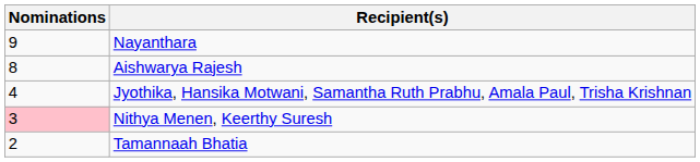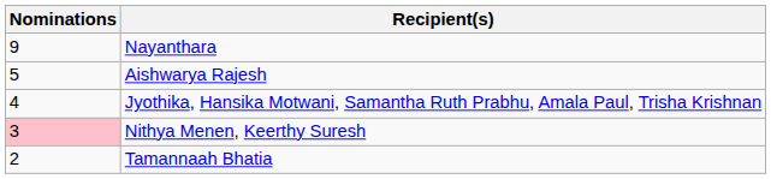 <table class="wikitable">
 <tr>
 <th>Nominations</th>
 <th>Recipient(s)</th>
 </tr>
 <tr>
 <td>9</td>
 <td><a href='#'>Nayanthara</a></td>
 </tr>
 <tr>
-<td>8</td>
+<td>5</td>
 <td><a href='#'>Aishwarya Rajesh</a></td>
 </tr>
 <tr>
 <td>4</td>
 <td><a href='#'>Jyothika</a>, <a href='#'>Hansika Motwani</a>, <a href='#'>Samantha Ruth Prabhu</a>, <a href='#'>Amala Paul</a>, <a href='#'>Trisha Krishnan</a></td>
 </tr>
 <tr>
 <td style="background: pink;">3</td>
 <td><a href='#'>Nithya Menen</a>, <a href='#'>Keerthy Suresh</a></td>
 </tr>
 <tr>
 <td>2</td>
 <td><a href='#'>Tamannaah Bhatia</a></td>
 </tr>
 </table>
